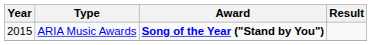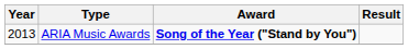 <table class="wikitable">
 <tr>
 <th>Year</th>
 <th>Type</th>
 <th>Award</th>
 <th>Result</th>
 </tr>
 <tr>
-<td>2015</td>
+<td>2013</td>
 <td><a href='#'>ARIA Music Awards</a></td>
 <td><strong><a href='#'>Song of the Year</a> ("Stand by You")</strong></td>
 <td></td>
 </tr>
 <tr>
 </tr>
 </table>
